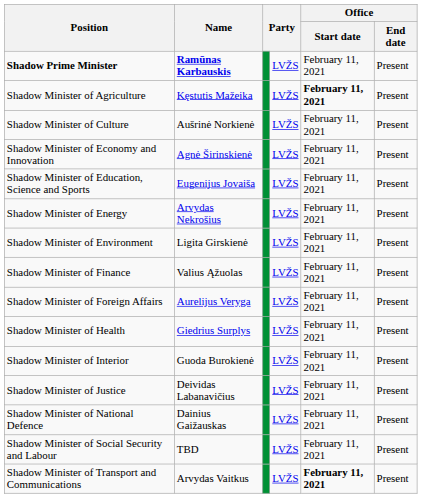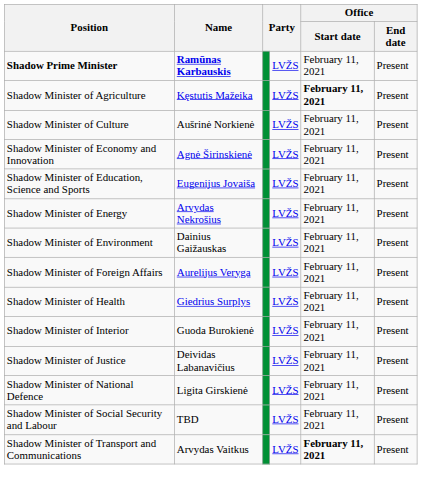 <table class="wikitable">
 <tr>
 <th rowspan=2>Position</th>
 <th rowspan=2>Name</th>
 <th rowspan=2 colspan=2>Party</th>
 <th colspan=2>Office</th>
 </tr>
 <tr>
 <th>Start date</th>
 <th>End date</th>
 </tr>
 <tr>
 <td><strong>Shadow Prime Minister</strong></td>
 <td><strong><a href='#'>Ramūnas Karbauskis</a></strong></td>
 <td style="background-color:#009035" width="3px"></td>
 <td><a href='#'>LVŽS</a></td>
 <td>February 11, 2021</td>
 <td>Present</td>
 </tr>
 <tr>
 <td>Shadow Minister of Agriculture</td>
 <td><a href='#'>Kęstutis Mažeika</a></td>
 <td style="background-color:#009035" width="3px"></td>
 <td><a href='#'>LVŽS</a></td>
 <td><strong>February 11, 2021</strong></td>
 <td>Present</td>
 </tr>
 <tr>
 <td>Shadow Minister of Culture</td>
 <td>Aušrinė Norkienė</td>
 <td style="background-color:#009035" width="3px"></td>
 <td><a href='#'>LVŽS</a></td>
 <td>February 11, 2021</td>
 <td>Present</td>
 </tr>
 <tr>
 <td>Shadow Minister of Economy and Innovation</td>
 <td><a href='#'>Agnė Širinskienė</a></td>
 <td style="background-color:#009035" width="3px"></td>
 <td><a href='#'>LVŽS</a></td>
 <td>February 11, 2021</td>
 <td>Present</td>
 </tr>
 <tr>
 <td>Shadow Minister of Education, Science and Sports</td>
 <td><a href='#'>Eugenijus Jovaiša</a></td>
 <td style="background-color:#009035" width="3px"></td>
 <td><a href='#'>LVŽS</a></td>
 <td>February 11, 2021</td>
 <td>Present</td>
 </tr>
 <tr>
 <td>Shadow Minister of Energy</td>
 <td><a href='#'>Arvydas Nekrošius</a></td>
 <td style="background-color:#009035" width="3px"></td>
 <td><a href='#'>LVŽS</a></td>
 <td>February 11, 2021</td>
 <td>Present</td>
 </tr>
 <tr>
 <td>Shadow Minister of Environment</td>
-<td>Ligita Girskienė</td>
-<td style="background-color:#009035" width="3px"></td>
-<td><a href='#'>LVŽS</a></td>
-<td>February 11, 2021</td>
-<td>Present</td>
-</tr>
-<tr>
-<td>Shadow Minister of Finance</td>
-<td>Valius Ąžuolas</td>
+<td>Dainius Gaižauskas</td>
 <td style="background-color:#009035" width="3px"></td>
 <td><a href='#'>LVŽS</a></td>
 <td>February 11, 2021</td>
 <td>Present</td>
 </tr>
 <tr>
 <td>Shadow Minister of Foreign Affairs</td>
 <td><a href='#'>Aurelijus Veryga</a></td>
 <td style="background-color:#009035" width="3px"></td>
 <td><a href='#'>LVŽS</a></td>
 <td>February 11, 2021</td>
 <td>Present</td>
 </tr>
 <tr>
 <td>Shadow Minister of Health</td>
 <td><a href='#'>Giedrius Surplys</a></td>
 <td style="background-color:#009035" width="3px"></td>
 <td><a href='#'>LVŽS</a></td>
 <td>February 11, 2021</td>
 <td>Present</td>
 </tr>
 <tr>
 <td>Shadow Minister of Interior</td>
 <td>Guoda Burokienė</td>
 <td style="background-color:#009035" width="3px"></td>
 <td><a href='#'>LVŽS</a></td>
 <td>February 11, 2021</td>
 <td>Present</td>
 </tr>
 <tr>
 <td>Shadow Minister of Justice</td>
 <td>Deividas Labanavičius</td>
 <td style="background-color:#009035" width="3px"></td>
 <td><a href='#'>LVŽS</a></td>
 <td>February 11, 2021</td>
 <td>Present</td>
 </tr>
 <tr>
 <td>Shadow Minister of National Defence</td>
-<td>Dainius Gaižauskas</td>
+<td>Ligita Girskienė</td>
 <td style="background-color:#009035" width="3px"></td>
 <td><a href='#'>LVŽS</a></td>
 <td>February 11, 2021</td>
 <td>Present</td>
 </tr>
 <tr>
 <td>Shadow Minister of Social Security and Labour</td>
 <td>TBD</td>
 <td style="background-color:#009035" width="3px"></td>
 <td><a href='#'>LVŽS</a></td>
 <td>February 11, 2021</td>
 <td>Present</td>
 </tr>
 <tr>
 <td>Shadow Minister of Transport and Communications</td>
 <td>Arvydas Vaitkus</td>
 <td style="background-color:#009035" width="3px"></td>
 <td><a href='#'>LVŽS</a></td>
 <td><strong>February 11, 2021</strong></td>
 <td>Present</td>
 </tr>
 </table>
